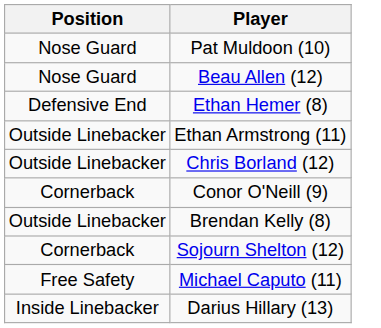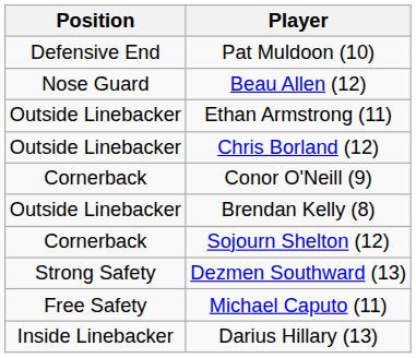 <table class="wikitable" style="text-align: center;">
 <tr>
 <th>Position</th>
 <th>Player</th>
 </tr>
 <tr>
-<td>Nose Guard</td>
+<td>Defensive End</td>
 <td>Pat Muldoon (10)</td>
 </tr>
 <tr>
 <td>Nose Guard</td>
 <td><a href='#'>Beau Allen</a> (12)</td>
-</tr>
-<tr>
-<td>Defensive End</td>
-<td><a href='#'>Ethan Hemer</a> (8)</td>
 </tr>
 <tr>
 <td>Outside Linebacker</td>
 <td>Ethan Armstrong (11)</td>
 </tr>
 <tr>
 <td>Outside Linebacker</td>
 <td><a href='#'>Chris Borland</a> (12)</td>
 </tr>
 <tr>
 <td>Cornerback</td>
 <td>Conor O'Neill (9)</td>
 </tr>
 <tr>
 <td>Outside Linebacker</td>
 <td>Brendan Kelly (8)</td>
 </tr>
 <tr>
 <td>Cornerback</td>
 <td><a href='#'>Sojourn Shelton</a> (12)</td>
 </tr>
 <tr>
+<td>Strong Safety</td>
+<td><a href='#'>Dezmen Southward</a> (13)</td>
+</tr>
+<tr>
 <td>Free Safety</td>
 <td><a href='#'>Michael Caputo</a> (11)</td>
 </tr>
 <tr>
 <td>Inside Linebacker</td>
 <td>Darius Hillary (13)</td>
 </tr>
 </table>
